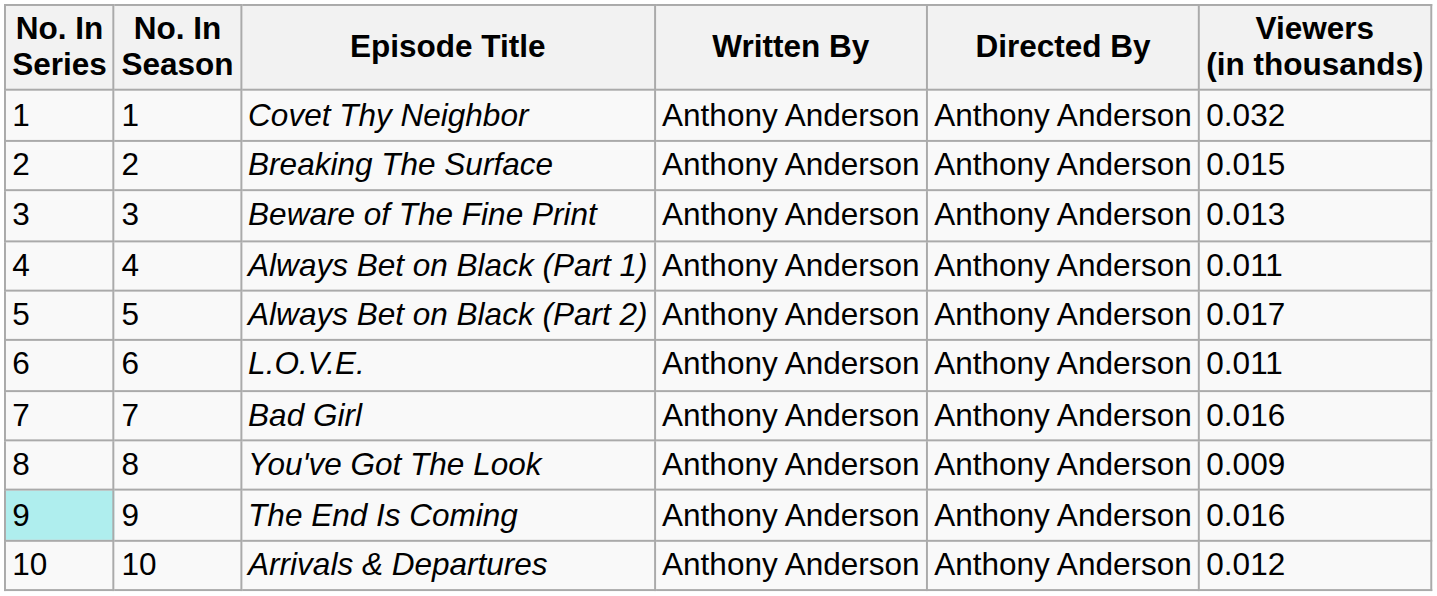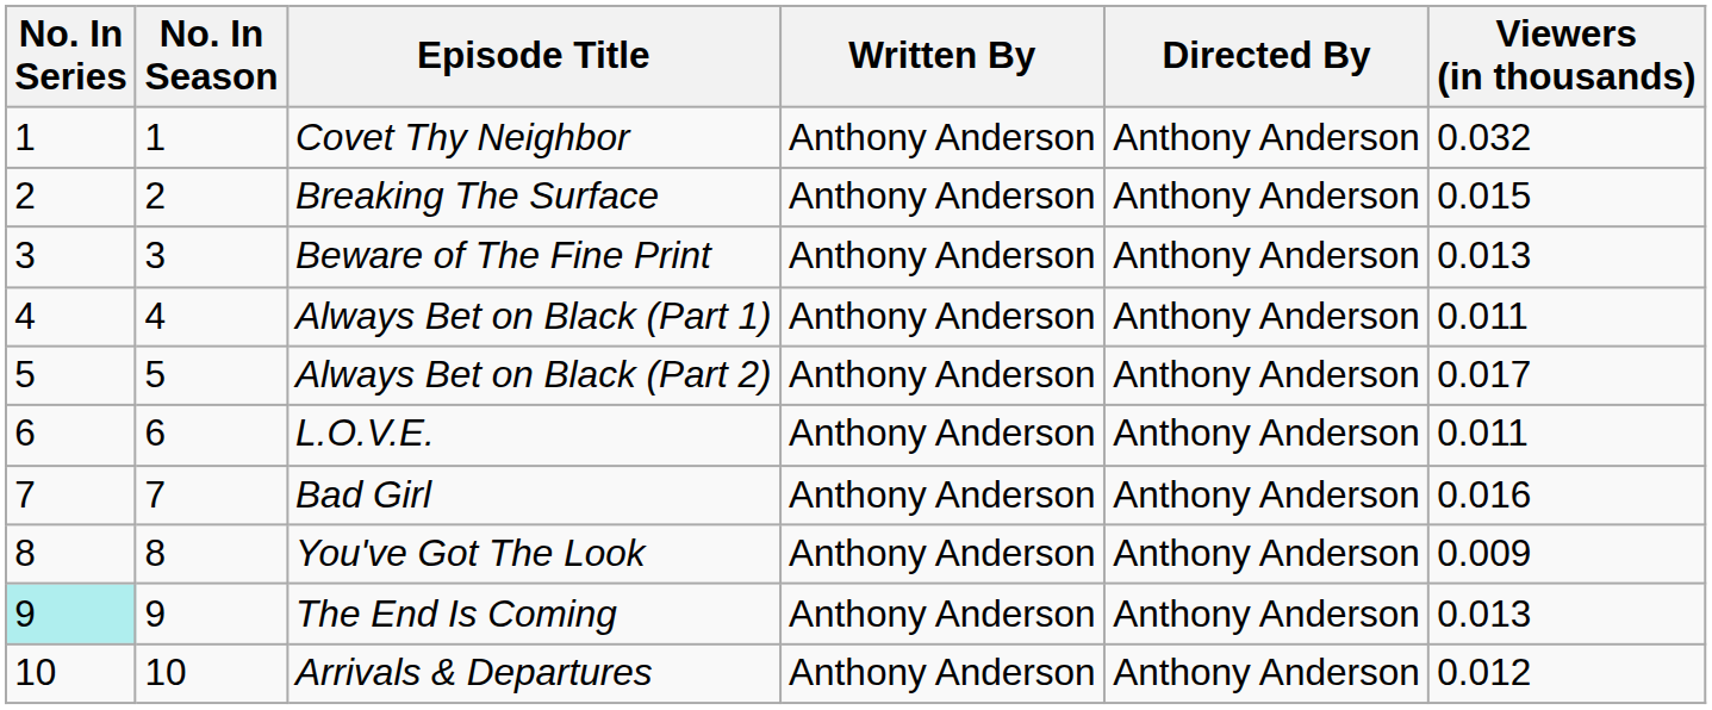 <table class="wikitable">
 <tr>
 <th>No. In<br>Series</th>
 <th>No. In<br>Season</th>
 <th>Episode Title</th>
 <th>Written By</th>
 <th>Directed By</th>
 <th>Viewers<br>(in thousands)</th>
 </tr>
 <tr>
 <td>1</td>
 <td>1</td>
 <td><em>Covet Thy Neighbor</em></td>
 <td>Anthony Anderson</td>
 <td>Anthony Anderson</td>
 <td>0.032</td>
 </tr>
 <tr>
 <td>2</td>
 <td>2</td>
 <td><em>Breaking The Surface</em></td>
 <td>Anthony Anderson</td>
 <td>Anthony Anderson</td>
 <td>0.015</td>
 </tr>
 <tr>
 <td>3</td>
 <td>3</td>
 <td><em>Beware of The Fine Print</em></td>
 <td>Anthony Anderson</td>
 <td>Anthony Anderson</td>
 <td>0.013</td>
 </tr>
 <tr>
 <td>4</td>
 <td>4</td>
 <td><em>Always Bet on Black (Part 1)</em></td>
 <td>Anthony Anderson</td>
 <td>Anthony Anderson</td>
 <td>0.011</td>
 </tr>
 <tr>
 <td>5</td>
 <td>5</td>
 <td><em>Always Bet on Black (Part 2)</em></td>
 <td>Anthony Anderson</td>
 <td>Anthony Anderson</td>
 <td>0.017</td>
 </tr>
 <tr>
 <td>6</td>
 <td>6</td>
 <td><em>L.O.V.E.</em></td>
 <td>Anthony Anderson</td>
 <td>Anthony Anderson</td>
 <td>0.011</td>
 </tr>
 <tr>
 <td>7</td>
 <td>7</td>
 <td><em>Bad Girl</em></td>
 <td>Anthony Anderson</td>
 <td>Anthony Anderson</td>
 <td>0.016</td>
 </tr>
 <tr>
 <td>8</td>
 <td>8</td>
 <td><em>You've Got The Look</em></td>
 <td>Anthony Anderson</td>
 <td>Anthony Anderson</td>
 <td>0.009</td>
 </tr>
 <tr>
 <td style="background: paleturquoise;">9</td>
 <td>9</td>
 <td><em>The End Is Coming</em></td>
 <td>Anthony Anderson</td>
 <td>Anthony Anderson</td>
-<td>0.016</td>
+<td>0.013</td>
 </tr>
 <tr>
 <td>10</td>
 <td>10</td>
 <td><em>Arrivals & Departures</em></td>
 <td>Anthony Anderson</td>
 <td>Anthony Anderson</td>
 <td>0.012</td>
 </tr>
 </table>
